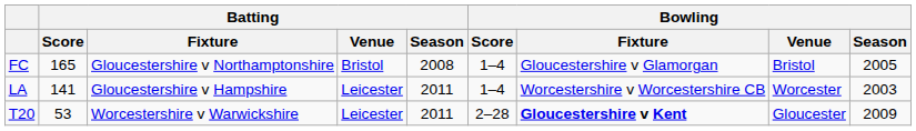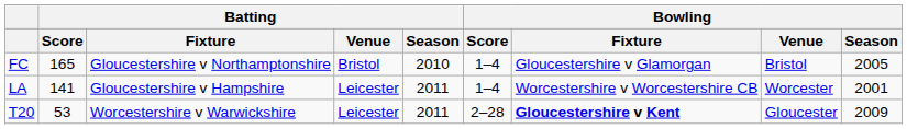 <table class=wikitable style="font-size:90%">
 <tr>
 <th rowspan="1"></th>
 <th colspan="4" rowspan="1">Batting</th>
 <th colspan="4" rowspan="1">Bowling</th>
 </tr>
 <tr>
 <th></th>
 <th>Score</th>
 <th>Fixture</th>
 <th>Venue</th>
 <th>Season</th>
 <th>Score</th>
 <th>Fixture</th>
 <th>Venue</th>
 <th>Season</th>
 </tr>
 <tr>
 <td><a href='#'>FC</a></td>
 <td align="center">165</td>
 <td><a href='#'>Gloucestershire</a> v <a href='#'>Northamptonshire</a></td>
 <td><a href='#'>Bristol</a></td>
-<td align="center">2008</td>
+<td align="center">2010</td>
 <td align="center">1–4</td>
 <td><a href='#'>Gloucestershire</a> v <a href='#'>Glamorgan</a></td>
 <td><a href='#'>Bristol</a></td>
 <td align="center">2005</td>
 </tr>
 <tr>
 <td><a href='#'>LA</a></td>
 <td align="center">141</td>
 <td><a href='#'>Gloucestershire</a> v <a href='#'>Hampshire</a></td>
 <td><a href='#'>Leicester</a></td>
 <td align="center">2011</td>
 <td align="center">1–4</td>
 <td><a href='#'>Worcestershire</a> v <a href='#'>Worcestershire CB</a></td>
 <td><a href='#'>Worcester</a></td>
-<td align="center">2003</td>
+<td align="center">2001</td>
 </tr>
 <tr>
 <td><a href='#'>T20</a></td>
 <td align="center">53</td>
 <td><a href='#'>Worcestershire</a> v <a href='#'>Warwickshire</a></td>
 <td><a href='#'>Leicester</a></td>
 <td align="center">2011</td>
 <td align="center">2–28</td>
 <td><strong><a href='#'>Gloucestershire</a> v <a href='#'>Kent</a></strong></td>
 <td><a href='#'>Gloucester</a></td>
 <td align="center">2009</td>
 </tr>
 </table>
